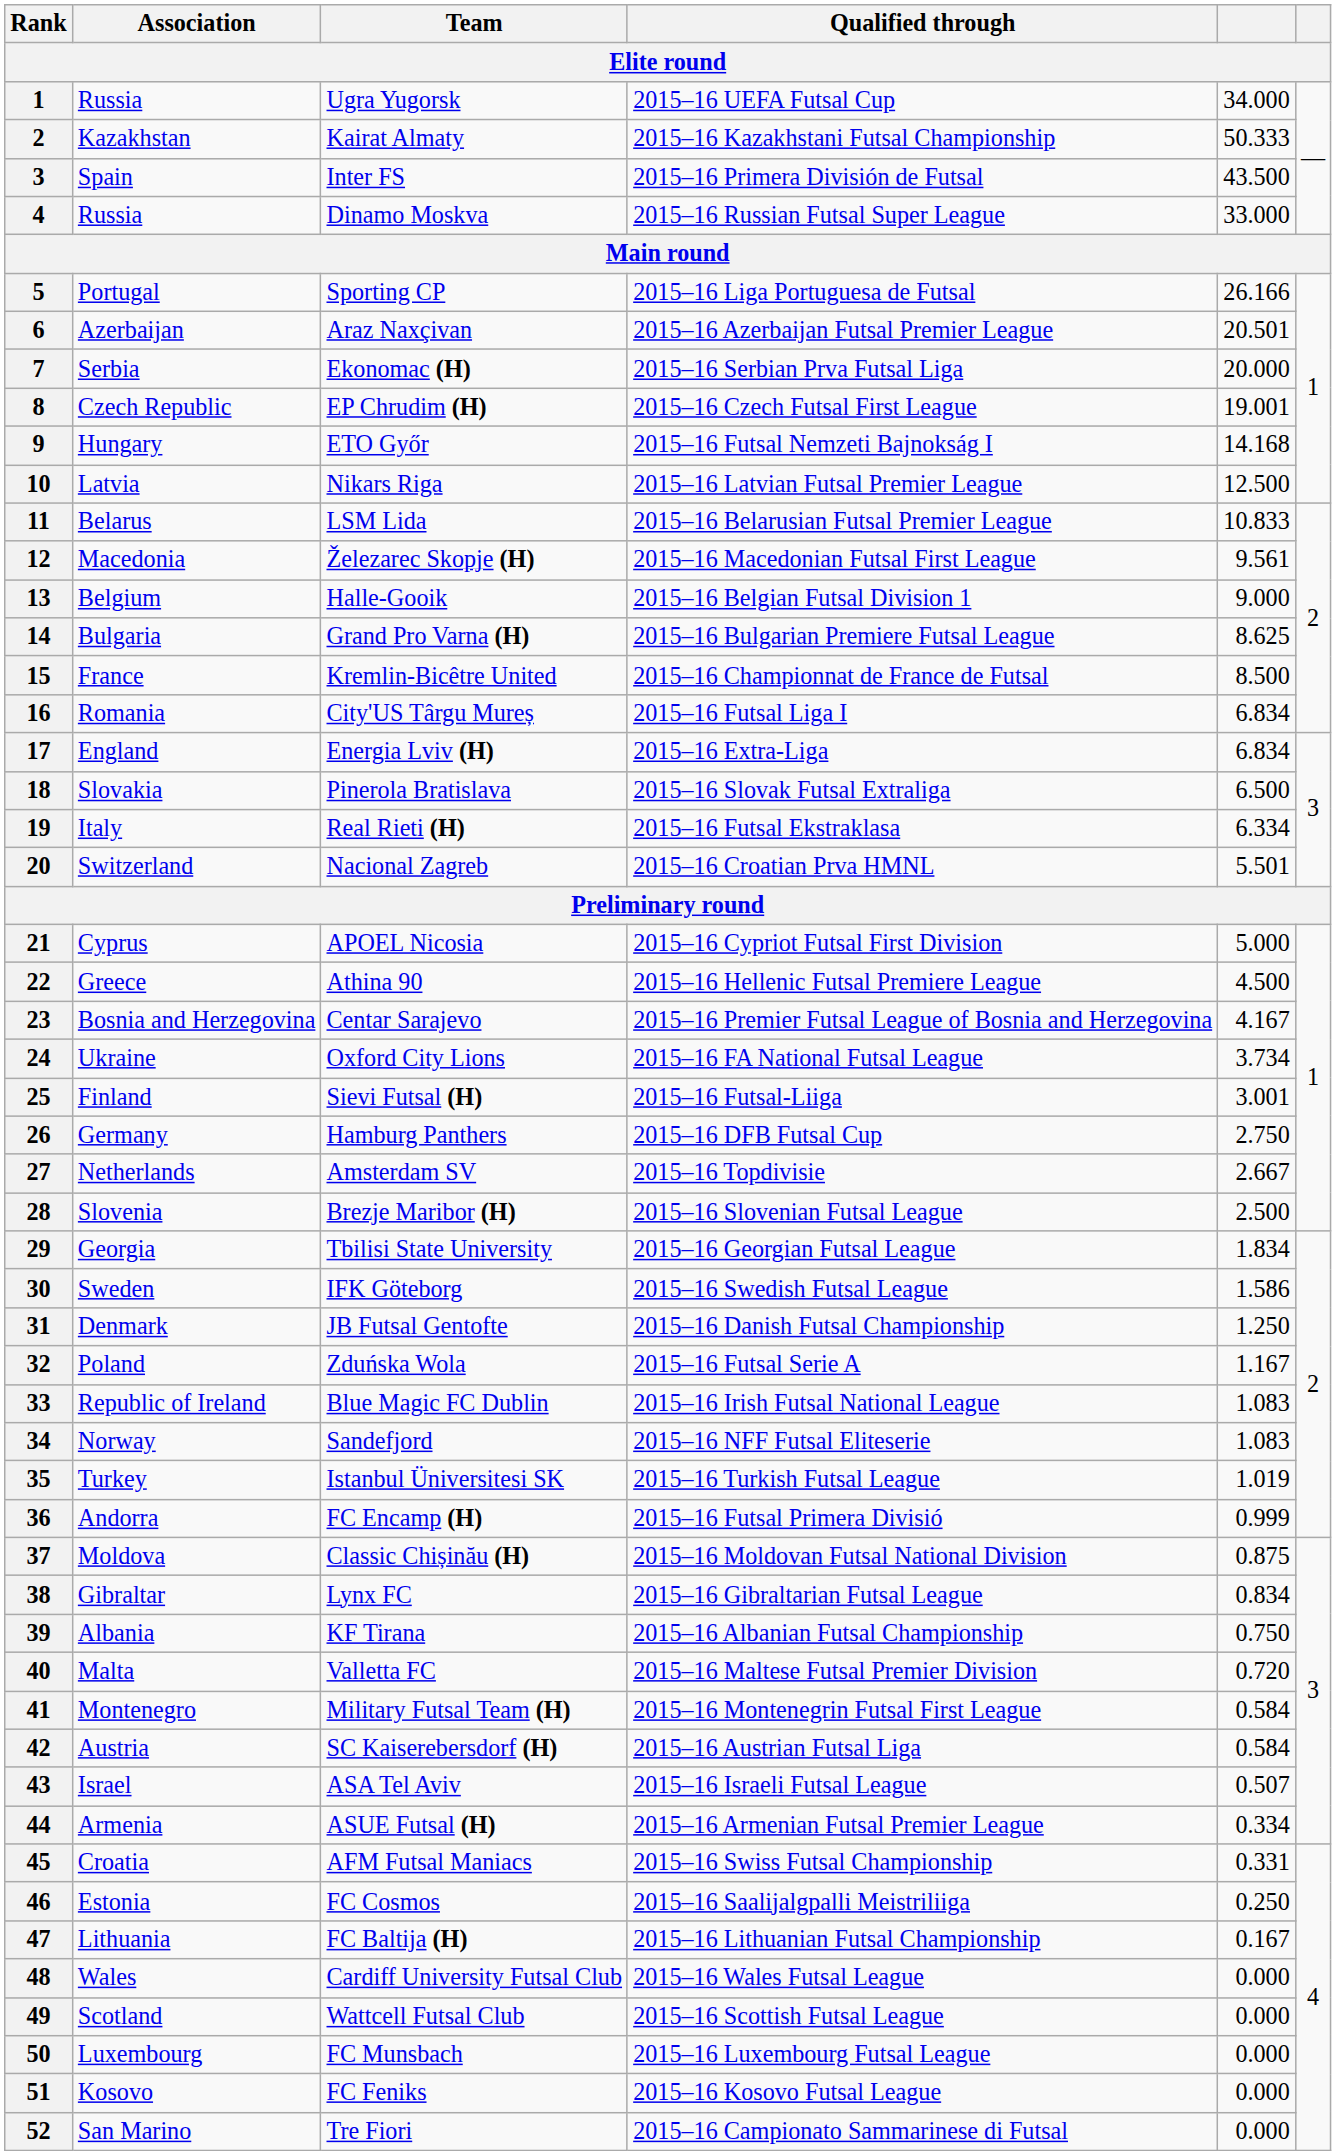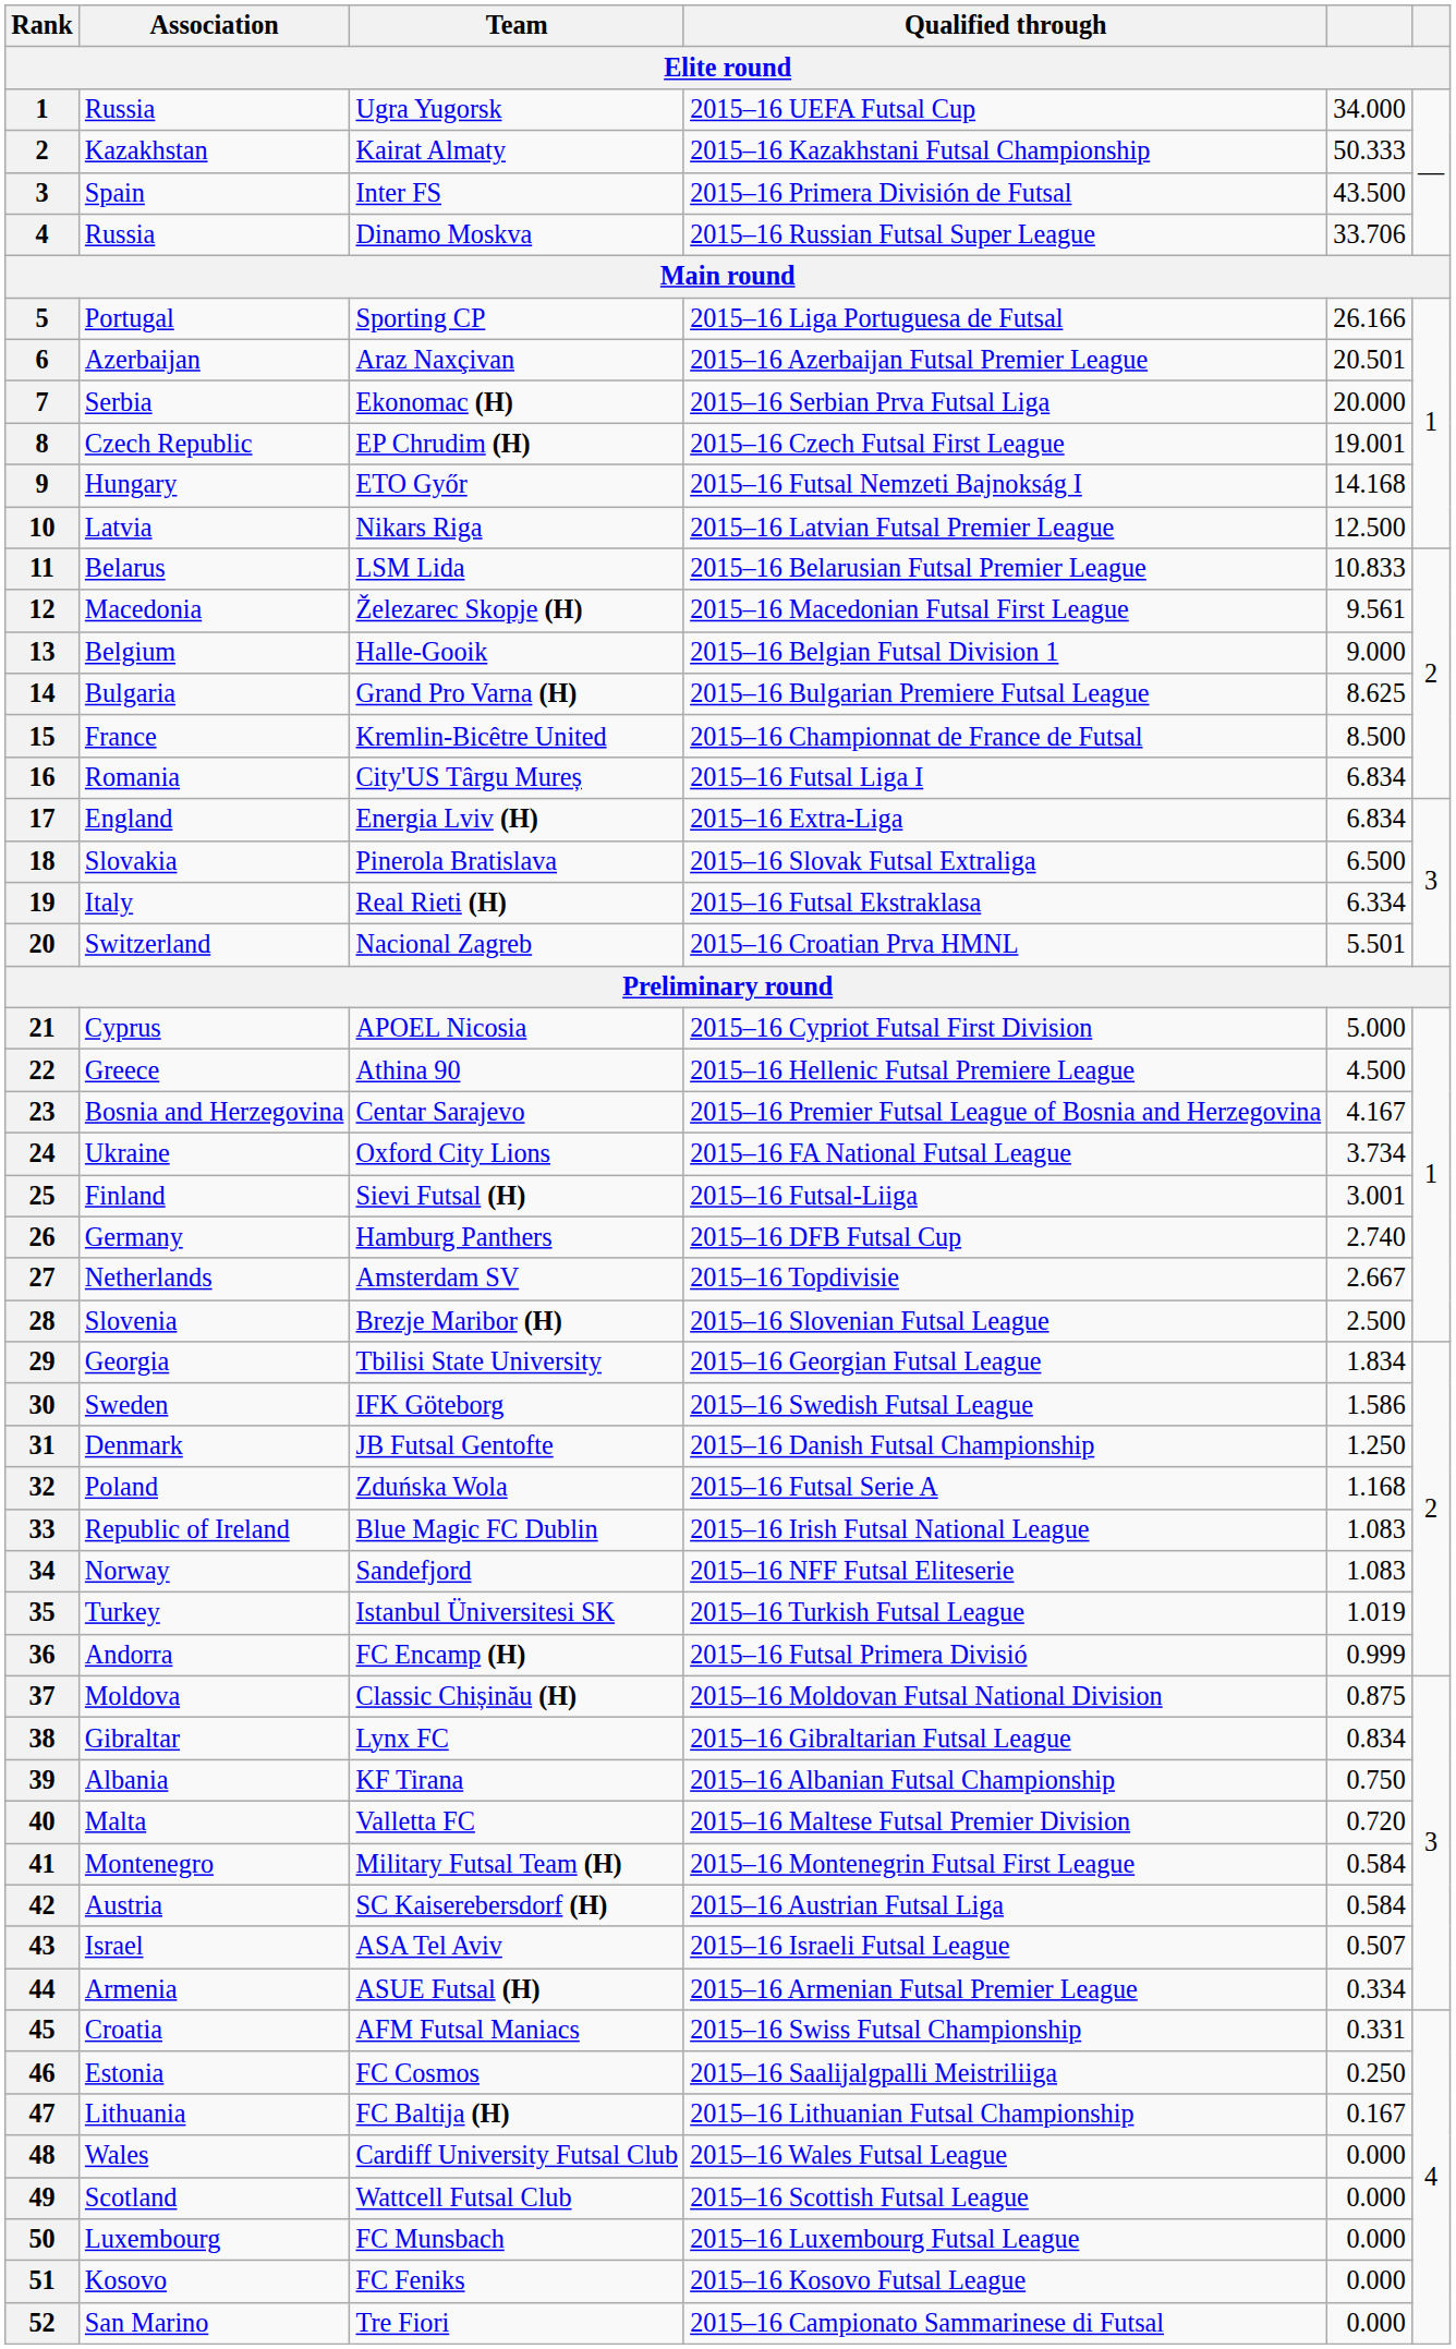 <table class="wikitable">
 <tr>
 <th>Rank</th>
 <th>Association</th>
 <th>Team</th>
 <th>Qualified through</th>
 <th></th>
 <th></th>
 </tr>
 <tr>
 <th colspan=6><a href='#'>Elite round</a></th>
 </tr>
 <tr>
 <th>1</th>
 <td> <a href='#'>Russia</a></td>
 <td><a href='#'>Ugra Yugorsk</a> </td>
 <td><a href='#'>2015–16 UEFA Futsal Cup</a></td>
 <td align=right>34.000</td>
 <td align=center rowspan=4>—</td>
 </tr>
 <tr>
 <th>2</th>
 <td> <a href='#'>Kazakhstan</a></td>
 <td><a href='#'>Kairat Almaty</a></td>
 <td><a href='#'>2015–16 Kazakhstani Futsal Championship</a></td>
 <td align=right>50.333</td>
 </tr>
 <tr>
 <th>3</th>
 <td> <a href='#'>Spain</a></td>
 <td><a href='#'>Inter FS</a></td>
 <td><a href='#'>2015–16 Primera División de Futsal</a></td>
 <td align=right>43.500</td>
 </tr>
 <tr>
 <th>4</th>
 <td> <a href='#'>Russia</a></td>
 <td><a href='#'>Dinamo Moskva</a></td>
 <td><a href='#'>2015–16 Russian Futsal Super League</a></td>
-<td align=right>33.000</td>
+<td align=right>33.706</td>
 </tr>
 <tr>
 <th colspan=6><a href='#'>Main round</a></th>
 </tr>
 <tr>
 <th>5</th>
 <td> <a href='#'>Portugal</a></td>
 <td><a href='#'>Sporting CP</a></td>
 <td><a href='#'>2015–16 Liga Portuguesa de Futsal</a></td>
 <td align=right>26.166</td>
 <td align=center rowspan=6>1</td>
 </tr>
 <tr>
 <th>6</th>
 <td> <a href='#'>Azerbaijan</a></td>
 <td><a href='#'>Araz Naxçivan</a></td>
 <td><a href='#'>2015–16 Azerbaijan Futsal Premier League</a></td>
 <td align=right>20.501</td>
 </tr>
 <tr>
 <th>7</th>
 <td> <a href='#'>Serbia</a></td>
 <td><a href='#'>Ekonomac</a> <strong>(H)</strong></td>
 <td><a href='#'>2015–16 Serbian Prva Futsal Liga</a></td>
 <td align=right>20.000</td>
 </tr>
 <tr>
 <th>8</th>
 <td> <a href='#'>Czech Republic</a></td>
 <td><a href='#'>EP Chrudim</a> <strong>(H)</strong></td>
 <td><a href='#'>2015–16 Czech Futsal First League</a></td>
 <td align=right>19.001</td>
 </tr>
 <tr>
 <th>9</th>
 <td> <a href='#'>Hungary</a></td>
 <td><a href='#'>ETO Győr</a></td>
 <td><a href='#'>2015–16 Futsal Nemzeti Bajnokság I</a></td>
 <td align=right>14.168</td>
 </tr>
 <tr>
 <th>10</th>
 <td> <a href='#'>Latvia</a></td>
 <td><a href='#'>Nikars Riga</a></td>
 <td><a href='#'>2015–16 Latvian Futsal Premier League</a></td>
 <td align=right>12.500</td>
 </tr>
 <tr>
 <th>11</th>
 <td> <a href='#'>Belarus</a></td>
 <td><a href='#'>LSM Lida</a></td>
 <td><a href='#'>2015–16 Belarusian Futsal Premier League</a></td>
 <td align=right>10.833</td>
 <td align=center rowspan=6>2</td>
 </tr>
 <tr>
 <th>12</th>
 <td> <a href='#'>Macedonia</a></td>
 <td><a href='#'>Železarec Skopje</a> <strong>(H)</strong></td>
 <td><a href='#'>2015–16 Macedonian Futsal First League</a></td>
 <td align=right>9.561</td>
 </tr>
 <tr>
 <th>13</th>
 <td> <a href='#'>Belgium</a></td>
 <td><a href='#'>Halle-Gooik</a></td>
 <td><a href='#'>2015–16 Belgian Futsal Division 1</a></td>
 <td align=right>9.000</td>
 </tr>
 <tr>
 <th>14</th>
 <td> <a href='#'>Bulgaria</a></td>
 <td><a href='#'>Grand Pro Varna</a> <strong>(H)</strong></td>
 <td><a href='#'>2015–16 Bulgarian Premiere Futsal League</a></td>
 <td align=right>8.625</td>
 </tr>
 <tr>
 <th>15</th>
 <td> <a href='#'>France</a></td>
 <td><a href='#'>Kremlin-Bicêtre United</a></td>
 <td><a href='#'>2015–16 Championnat de France de Futsal</a></td>
 <td align=right>8.500</td>
 </tr>
 <tr>
 <th>16</th>
 <td> <a href='#'>Romania</a></td>
 <td><a href='#'>City'US Târgu Mureș</a></td>
 <td><a href='#'>2015–16 Futsal Liga I</a></td>
 <td align=right>6.834</td>
 </tr>
 <tr>
 <th>17</th>
 <td> <a href='#'>England</a></td>
 <td><a href='#'>Energia Lviv</a> <strong>(H)</strong></td>
 <td><a href='#'>2015–16 Extra-Liga</a></td>
 <td align=right>6.834</td>
 <td align=center rowspan=4>3</td>
 </tr>
 <tr>
 <th>18</th>
 <td> <a href='#'>Slovakia</a></td>
 <td><a href='#'>Pinerola Bratislava</a></td>
 <td><a href='#'>2015–16 Slovak Futsal Extraliga</a></td>
 <td align=right>6.500</td>
 </tr>
 <tr>
 <th>19</th>
 <td> <a href='#'>Italy</a></td>
 <td><a href='#'>Real Rieti</a> <strong>(H)</strong></td>
 <td><a href='#'>2015–16 Futsal Ekstraklasa</a></td>
 <td align=right>6.334</td>
 </tr>
 <tr>
 <th>20</th>
 <td> <a href='#'>Switzerland</a></td>
 <td><a href='#'>Nacional Zagreb</a></td>
 <td><a href='#'>2015–16 Croatian Prva HMNL</a></td>
 <td align=right>5.501</td>
 </tr>
 <tr>
 <th colspan=6><a href='#'>Preliminary round</a></th>
 </tr>
 <tr>
 <th>21</th>
 <td> <a href='#'>Cyprus</a></td>
 <td><a href='#'>APOEL Nicosia</a></td>
 <td><a href='#'>2015–16 Cypriot Futsal First Division</a></td>
 <td align=right>5.000</td>
 <td align=center rowspan=8>1</td>
 </tr>
 <tr>
 <th>22</th>
 <td> <a href='#'>Greece</a></td>
 <td><a href='#'>Athina 90</a></td>
 <td><a href='#'>2015–16 Hellenic Futsal Premiere League</a></td>
 <td align=right>4.500</td>
 </tr>
 <tr>
 <th>23</th>
 <td> <a href='#'>Bosnia and Herzegovina</a></td>
 <td><a href='#'>Centar Sarajevo</a></td>
 <td><a href='#'>2015–16 Premier Futsal League of Bosnia and Herzegovina</a></td>
 <td align=right>4.167</td>
 </tr>
 <tr>
 <th>24</th>
 <td> <a href='#'>Ukraine</a></td>
 <td><a href='#'>Oxford City Lions</a></td>
 <td><a href='#'>2015–16 FA National Futsal League</a></td>
 <td align=right>3.734</td>
 </tr>
 <tr>
 <th>25</th>
 <td> <a href='#'>Finland</a></td>
 <td><a href='#'>Sievi Futsal</a> <strong>(H)</strong></td>
 <td><a href='#'>2015–16 Futsal-Liiga</a></td>
 <td align=right>3.001</td>
 </tr>
 <tr>
 <th>26</th>
 <td> <a href='#'>Germany</a></td>
 <td><a href='#'>Hamburg Panthers</a></td>
 <td><a href='#'>2015–16 DFB Futsal Cup</a></td>
-<td align=right>2.750</td>
+<td align=right>2.740</td>
 </tr>
 <tr>
 <th>27</th>
 <td> <a href='#'>Netherlands</a></td>
 <td><a href='#'>Amsterdam SV</a></td>
 <td><a href='#'>2015–16 Topdivisie</a></td>
 <td align=right>2.667</td>
 </tr>
 <tr>
 <th>28</th>
 <td> <a href='#'>Slovenia</a></td>
 <td><a href='#'>Brezje Maribor</a> <strong>(H)</strong></td>
 <td><a href='#'>2015–16 Slovenian Futsal League</a></td>
 <td align=right>2.500</td>
 </tr>
 <tr>
 <th>29</th>
 <td> <a href='#'>Georgia</a></td>
 <td><a href='#'>Tbilisi State University</a></td>
 <td><a href='#'>2015–16 Georgian Futsal League</a></td>
 <td align=right>1.834</td>
 <td align=center rowspan=8>2</td>
 </tr>
 <tr>
 <th>30</th>
 <td> <a href='#'>Sweden</a></td>
 <td><a href='#'>IFK Göteborg</a></td>
 <td><a href='#'>2015–16 Swedish Futsal League</a></td>
 <td align=right>1.586</td>
 </tr>
 <tr>
 <th>31</th>
 <td> <a href='#'>Denmark</a></td>
 <td><a href='#'>JB Futsal Gentofte</a></td>
 <td><a href='#'>2015–16 Danish Futsal Championship</a></td>
 <td align=right>1.250</td>
 </tr>
 <tr>
 <th>32</th>
 <td> <a href='#'>Poland</a></td>
 <td><a href='#'>Zduńska Wola</a></td>
 <td><a href='#'>2015–16 Futsal Serie A</a></td>
-<td align=right>1.167</td>
+<td align=right>1.168</td>
 </tr>
 <tr>
 <th>33</th>
 <td> <a href='#'>Republic of Ireland</a></td>
 <td><a href='#'>Blue Magic FC Dublin</a></td>
 <td><a href='#'>2015–16 Irish Futsal National League</a></td>
 <td align=right>1.083</td>
 </tr>
 <tr>
 <th>34</th>
 <td> <a href='#'>Norway</a></td>
 <td><a href='#'>Sandefjord</a></td>
 <td><a href='#'>2015–16 NFF Futsal Eliteserie</a></td>
 <td align=right>1.083</td>
 </tr>
 <tr>
 <th>35</th>
 <td> <a href='#'>Turkey</a></td>
 <td><a href='#'>Istanbul Üniversitesi SK</a></td>
 <td><a href='#'>2015–16 Turkish Futsal League</a></td>
 <td align=right>1.019</td>
 </tr>
 <tr>
 <th>36</th>
 <td> <a href='#'>Andorra</a></td>
 <td><a href='#'>FC Encamp</a> <strong>(H)</strong></td>
 <td><a href='#'>2015–16 Futsal Primera Divisió</a></td>
 <td align=right>0.999</td>
 </tr>
 <tr>
 <th>37</th>
 <td> <a href='#'>Moldova</a></td>
 <td><a href='#'>Classic Chișinău</a> <strong>(H)</strong></td>
 <td><a href='#'>2015–16 Moldovan Futsal National Division</a></td>
 <td align=right>0.875</td>
 <td align=center rowspan=8>3</td>
 </tr>
 <tr>
 <th>38</th>
 <td> <a href='#'>Gibraltar</a></td>
 <td><a href='#'>Lynx FC</a></td>
 <td><a href='#'>2015–16 Gibraltarian Futsal League</a></td>
 <td align=right>0.834</td>
 </tr>
 <tr>
 <th>39</th>
 <td> <a href='#'>Albania</a></td>
 <td><a href='#'>KF Tirana</a></td>
 <td><a href='#'>2015–16 Albanian Futsal Championship</a></td>
 <td align=right>0.750</td>
 </tr>
 <tr>
 <th>40</th>
 <td> <a href='#'>Malta</a></td>
 <td><a href='#'>Valletta FC</a></td>
 <td><a href='#'>2015–16 Maltese Futsal Premier Division</a></td>
 <td align=right>0.720</td>
 </tr>
 <tr>
 <th>41</th>
 <td> <a href='#'>Montenegro</a></td>
 <td><a href='#'>Military Futsal Team</a> <strong>(H)</strong></td>
 <td><a href='#'>2015–16 Montenegrin Futsal First League</a></td>
 <td align=right>0.584</td>
 </tr>
 <tr>
 <th>42</th>
 <td> <a href='#'>Austria</a></td>
 <td><a href='#'>SC Kaiserebersdorf</a> <strong>(H)</strong></td>
 <td><a href='#'>2015–16 Austrian Futsal Liga</a></td>
 <td align=right>0.584</td>
 </tr>
 <tr>
 <th>43</th>
 <td> <a href='#'>Israel</a></td>
 <td><a href='#'>ASA Tel Aviv</a></td>
 <td><a href='#'>2015–16 Israeli Futsal League</a></td>
 <td align=right>0.507</td>
 </tr>
 <tr>
 <th>44</th>
 <td> <a href='#'>Armenia</a></td>
 <td><a href='#'>ASUE Futsal</a> <strong>(H)</strong></td>
 <td><a href='#'>2015–16 Armenian Futsal Premier League</a></td>
 <td align=right>0.334</td>
 </tr>
 <tr>
 <th>45</th>
 <td> <a href='#'>Croatia</a></td>
 <td><a href='#'>AFM Futsal Maniacs</a></td>
 <td><a href='#'>2015–16 Swiss Futsal Championship</a></td>
 <td align=right>0.331</td>
 <td align=center rowspan=8>4</td>
 </tr>
 <tr>
 <th>46</th>
 <td> <a href='#'>Estonia</a></td>
 <td><a href='#'>FC Cosmos</a></td>
 <td><a href='#'>2015–16 Saalijalgpalli Meistriliiga</a></td>
 <td align=right>0.250</td>
 </tr>
 <tr>
 <th>47</th>
 <td> <a href='#'>Lithuania</a></td>
 <td><a href='#'>FC Baltija</a> <strong>(H)</strong></td>
 <td><a href='#'>2015–16 Lithuanian Futsal Championship</a></td>
 <td align=right>0.167</td>
 </tr>
 <tr>
 <th>48</th>
 <td> <a href='#'>Wales</a></td>
 <td><a href='#'>Cardiff University Futsal Club</a></td>
 <td><a href='#'>2015–16 Wales Futsal League</a></td>
 <td align=right>0.000</td>
 </tr>
 <tr>
 <th>49</th>
 <td> <a href='#'>Scotland</a></td>
 <td><a href='#'>Wattcell Futsal Club</a></td>
 <td><a href='#'>2015–16 Scottish Futsal League</a></td>
 <td align=right>0.000</td>
 </tr>
 <tr>
 <th>50</th>
 <td> <a href='#'>Luxembourg</a></td>
 <td><a href='#'>FC Munsbach</a></td>
 <td><a href='#'>2015–16 Luxembourg Futsal League</a></td>
 <td align=right>0.000</td>
 </tr>
 <tr>
 <th>51</th>
 <td> <a href='#'>Kosovo</a></td>
 <td><a href='#'>FC Feniks</a></td>
 <td><a href='#'>2015–16 Kosovo Futsal League</a></td>
 <td align=right>0.000</td>
 </tr>
 <tr>
 <th>52</th>
 <td> <a href='#'>San Marino</a></td>
 <td><a href='#'>Tre Fiori</a></td>
 <td><a href='#'>2015–16 Campionato Sammarinese di Futsal</a></td>
 <td align=right>0.000</td>
 </tr>
 </table>
